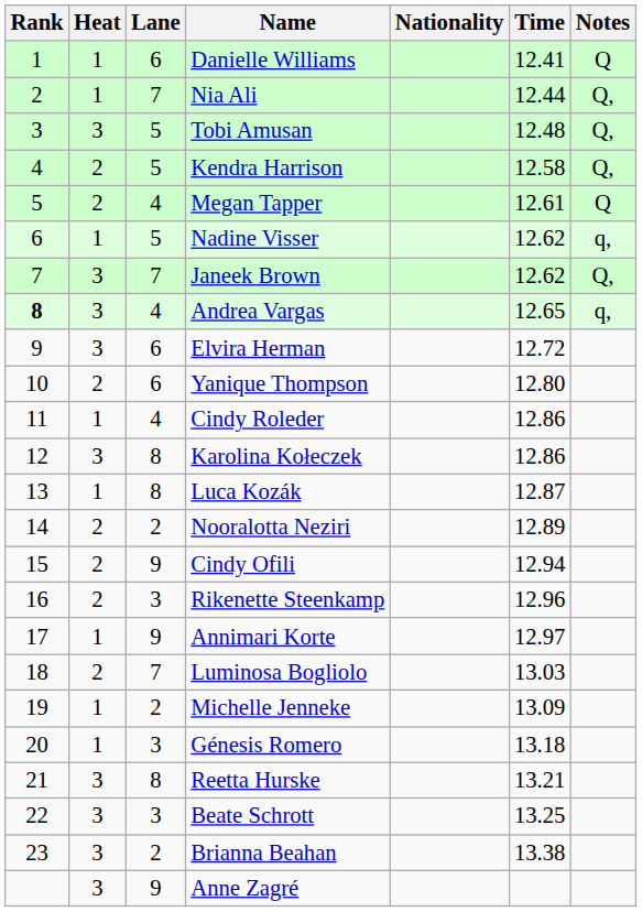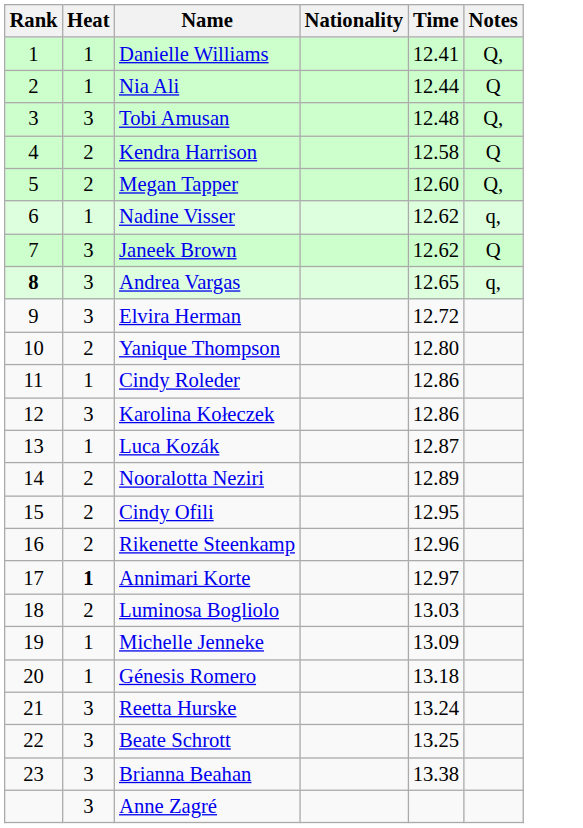 <table class="wikitable sortable" style="text-align:center">
 <tr>
 <th>Rank</th>
 <th>Heat</th>
-<th>Lane</th>
 <th>Name</th>
 <th>Nationality</th>
 <th>Time</th>
 <th>Notes</th>
 </tr>
 <tr bgcolor=ccffcc>
 <td>1</td>
 <td>1</td>
-<td>6</td>
 <td align=left><a href='#'>Danielle Williams</a></td>
 <td align=left></td>
 <td>12.41</td>
-<td>Q</td>
+<td>Q, </td>
 </tr>
 <tr bgcolor=ccffcc>
 <td>2</td>
 <td>1</td>
-<td>7</td>
 <td align=left><a href='#'>Nia Ali</a></td>
 <td align=left></td>
 <td>12.44</td>
-<td>Q, </td>
+<td>Q</td>
 </tr>
 <tr bgcolor=ccffcc>
 <td>3</td>
 <td>3</td>
-<td>5</td>
 <td align=left><a href='#'>Tobi Amusan</a></td>
 <td align=left></td>
 <td>12.48</td>
 <td>Q, </td>
 </tr>
 <tr bgcolor=ccffcc>
 <td>4</td>
 <td>2</td>
-<td>5</td>
 <td align=left><a href='#'>Kendra Harrison</a></td>
 <td align=left></td>
 <td>12.58</td>
-<td>Q, </td>
+<td>Q</td>
 </tr>
 <tr bgcolor=ccffcc>
 <td>5</td>
 <td>2</td>
-<td>4</td>
 <td align=left><a href='#'>Megan Tapper</a></td>
 <td align=left></td>
-<td>12.61</td>
-<td>Q</td>
+<td>12.60</td>
+<td>Q, </td>
 </tr>
 <tr bgcolor=ddffdd>
 <td>6</td>
 <td>1</td>
-<td>5</td>
 <td align=left><a href='#'>Nadine Visser</a></td>
 <td align=left></td>
 <td>12.62</td>
 <td>q, <strong></strong></td>
 </tr>
 <tr bgcolor=ccffcc>
 <td>7</td>
 <td>3</td>
-<td>7</td>
 <td align=left><a href='#'>Janeek Brown</a></td>
 <td align=left></td>
 <td>12.62</td>
-<td>Q, </td>
+<td>Q</td>
 </tr>
 <tr bgcolor=ddffdd>
 <td><strong>8</strong></td>
 <td>3</td>
-<td>4</td>
 <td align=left><a href='#'>Andrea Vargas</a></td>
 <td align=left></td>
 <td>12.65</td>
 <td>q, <strong></strong></td>
 </tr>
 <tr>
 <td>9</td>
 <td>3</td>
-<td>6</td>
 <td align=left><a href='#'>Elvira Herman</a></td>
 <td align=left></td>
 <td>12.72</td>
 <td></td>
 </tr>
 <tr>
 <td>10</td>
 <td>2</td>
-<td>6</td>
 <td align=left><a href='#'>Yanique Thompson</a></td>
 <td align=left></td>
 <td>12.80</td>
 <td></td>
 </tr>
 <tr>
 <td>11</td>
 <td>1</td>
-<td>4</td>
 <td align=left><a href='#'>Cindy Roleder</a></td>
 <td align=left></td>
 <td>12.86</td>
 <td></td>
 </tr>
 <tr>
 <td>12</td>
 <td>3</td>
-<td>8</td>
 <td align=left><a href='#'>Karolina Kołeczek</a></td>
 <td align=left></td>
 <td>12.86</td>
 <td></td>
 </tr>
 <tr>
 <td>13</td>
 <td>1</td>
-<td>8</td>
 <td align=left><a href='#'>Luca Kozák</a></td>
 <td align=left></td>
 <td>12.87</td>
 <td></td>
 </tr>
 <tr>
 <td>14</td>
-<td>2</td>
 <td>2</td>
 <td align=left><a href='#'>Nooralotta Neziri</a></td>
 <td align=left></td>
 <td>12.89</td>
 <td></td>
 </tr>
 <tr>
 <td>15</td>
 <td>2</td>
-<td>9</td>
 <td align=left><a href='#'>Cindy Ofili</a></td>
 <td align=left></td>
-<td>12.94</td>
+<td>12.95</td>
 <td></td>
 </tr>
 <tr>
 <td>16</td>
 <td>2</td>
-<td>3</td>
 <td align=left><a href='#'>Rikenette Steenkamp</a></td>
 <td align=left></td>
 <td>12.96</td>
 <td></td>
 </tr>
 <tr>
 <td>17</td>
-<td>1</td>
-<td>9</td>
+<td><strong>1</strong></td>
 <td align=left><a href='#'>Annimari Korte</a></td>
 <td align=left></td>
 <td>12.97</td>
 <td></td>
 </tr>
 <tr>
 <td>18</td>
 <td>2</td>
-<td>7</td>
 <td align=left><a href='#'>Luminosa Bogliolo</a></td>
 <td align=left></td>
 <td>13.03</td>
 <td></td>
 </tr>
 <tr>
 <td>19</td>
 <td>1</td>
-<td>2</td>
 <td align=left><a href='#'>Michelle Jenneke</a></td>
 <td align=left></td>
 <td>13.09</td>
 <td></td>
 </tr>
 <tr>
 <td>20</td>
 <td>1</td>
-<td>3</td>
 <td align=left><a href='#'>Génesis Romero</a></td>
 <td align=left></td>
 <td>13.18</td>
 <td></td>
 </tr>
 <tr>
 <td>21</td>
 <td>3</td>
-<td>8</td>
 <td align=left><a href='#'>Reetta Hurske</a></td>
 <td align=left></td>
-<td>13.21</td>
+<td>13.24</td>
 <td></td>
 </tr>
 <tr>
 <td>22</td>
-<td>3</td>
 <td>3</td>
 <td align=left><a href='#'>Beate Schrott</a></td>
 <td align=left></td>
 <td>13.25</td>
 <td></td>
 </tr>
 <tr>
 <td>23</td>
 <td>3</td>
-<td>2</td>
 <td align=left><a href='#'>Brianna Beahan</a></td>
 <td align=left></td>
 <td>13.38</td>
 <td></td>
 </tr>
 <tr>
 <td></td>
 <td>3</td>
-<td>9</td>
 <td align=left><a href='#'>Anne Zagré</a></td>
 <td align=left></td>
 <td></td>
 <td></td>
 </tr>
 </table>
